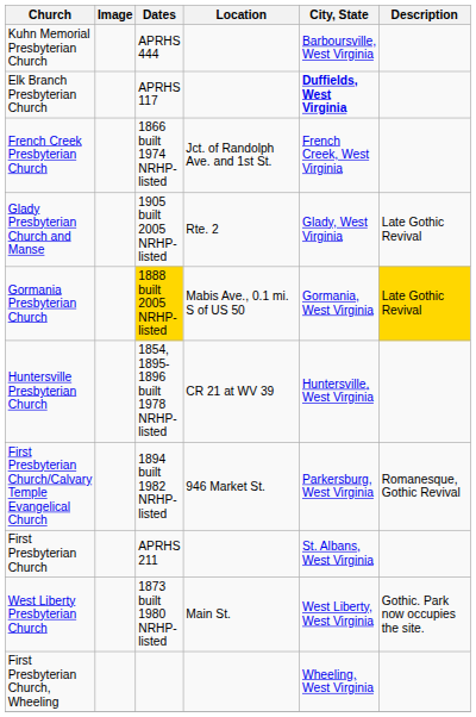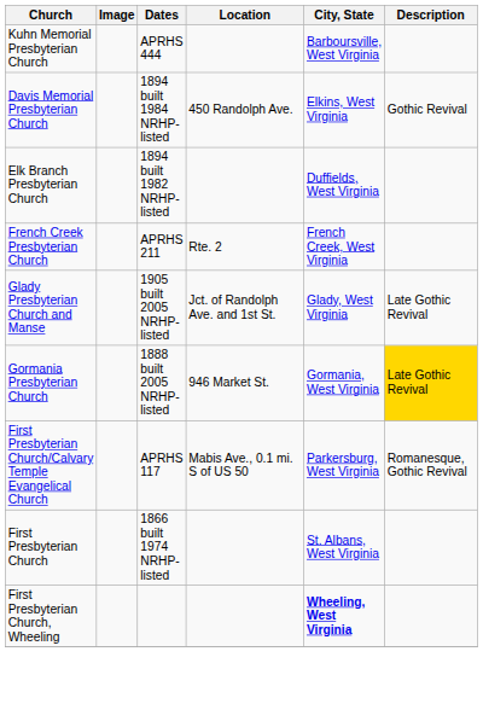 <table class="wikitable sortable" style="width:98%">
 <tr>
 <th width = 18%><strong>Church</strong></th>
 <th width = 8% class="unsortable"><strong>Image</strong></th>
 <th width = 10%><strong>Dates</strong></th>
 <th width = 25%><strong>Location</strong></th>
 <th width = 8%><strong>City, State</strong></th>
 <th class="unsortable"><strong>Description</strong></th>
 </tr>
 <tr>
 <td>Kuhn Memorial Presbyterian Church</td>
 <td></td>
 <td>APRHS 444</td>
 <td></td>
 <td><a href='#'>Barboursville, West Virginia</a></td>
 <td></td>
 </tr>
 <tr>
+<td><a href='#'>Davis Memorial Presbyterian Church</a></td>
+<td></td>
+<td>1894 built<br>1984 NRHP-listed</td>
+<td>450 Randolph Ave.<br><small></small></td>
+<td><a href='#'>Elkins, West Virginia</a></td>
+<td>Gothic Revival</td>
+</tr>
+<tr>
 <td>Elk Branch Presbyterian Church</td>
 <td></td>
-<td>APRHS 117</td>
+<td>1894 built<br>1982 NRHP-listed</td>
 <td></td>
-<td><strong><a href='#'>Duffields, West Virginia</a></strong></td>
+<td><a href='#'>Duffields, West Virginia</a></td>
 <td></td>
 </tr>
 <tr>
 <td><a href='#'>French Creek Presbyterian Church</a></td>
 <td></td>
-<td>1866 built<br>1974 NRHP-listed</td>
-<td>Jct. of Randolph Ave. and 1st St.<br><small></small></td>
+<td>APRHS 211</td>
+<td>Rte. 2<br><small></small></td>
 <td><a href='#'>French Creek, West Virginia</a></td>
 <td></td>
 </tr>
 <tr>
 <td><a href='#'>Glady Presbyterian Church and Manse</a></td>
 <td></td>
 <td>1905 built<br>2005 NRHP-listed</td>
-<td>Rte. 2<br><small></small></td>
+<td>Jct. of Randolph Ave. and 1st St.<br><small></small></td>
 <td><a href='#'>Glady, West Virginia</a></td>
 <td>Late Gothic Revival</td>
 </tr>
 <tr>
 <td><a href='#'>Gormania Presbyterian Church</a></td>
 <td></td>
-<td style="background: gold;">1888 built<br>2005 NRHP-listed</td>
-<td>Mabis Ave., 0.1 mi. S of US 50<br><small></small></td>
+<td>1888 built<br>2005 NRHP-listed</td>
+<td>946 Market St.<br><small></small></td>
 <td><a href='#'>Gormania, West Virginia</a></td>
 <td style="background: gold;">Late Gothic Revival</td>
 </tr>
 <tr>
-<td><a href='#'>Huntersville Presbyterian Church</a></td>
-<td></td>
-<td>1854, 1895-1896 built<br>1978 NRHP-listed</td>
-<td>CR 21 at WV 39<br><small></small></td>
-<td><a href='#'>Huntersville, West Virginia</a></td>
-<td></td>
-</tr>
-<tr>
 <td><a href='#'>First Presbyterian Church/Calvary Temple Evangelical Church</a></td>
 <td></td>
-<td>1894 built<br>1982 NRHP-listed</td>
-<td>946 Market St.<br><small></small></td>
+<td>APRHS 117</td>
+<td>Mabis Ave., 0.1 mi. S of US 50<br><small></small></td>
 <td><a href='#'>Parkersburg, West Virginia</a></td>
 <td>Romanesque, Gothic Revival</td>
 </tr>
 <tr>
 <td>First Presbyterian Church</td>
 <td></td>
-<td>APRHS 211</td>
+<td>1866 built<br>1974 NRHP-listed</td>
 <td></td>
 <td><a href='#'>St. Albans, West Virginia</a></td>
 <td></td>
-</tr>
-<tr>
-<td><a href='#'>West Liberty Presbyterian Church</a></td>
-<td></td>
-<td>1873 built<br>1980 NRHP-listed</td>
-<td>Main St.<br><small></small></td>
-<td><a href='#'>West Liberty, West Virginia</a></td>
-<td>Gothic. Park now occupies the site.</td>
 </tr>
 <tr>
 <td>First Presbyterian Church, Wheeling</td>
 <td></td>
 <td></td>
 <td></td>
-<td><a href='#'>Wheeling, West Virginia</a></td>
+<td><strong><a href='#'>Wheeling, West Virginia</a></strong></td>
 <td></td>
 </tr>
 <tr>
 </tr>
 </table>
